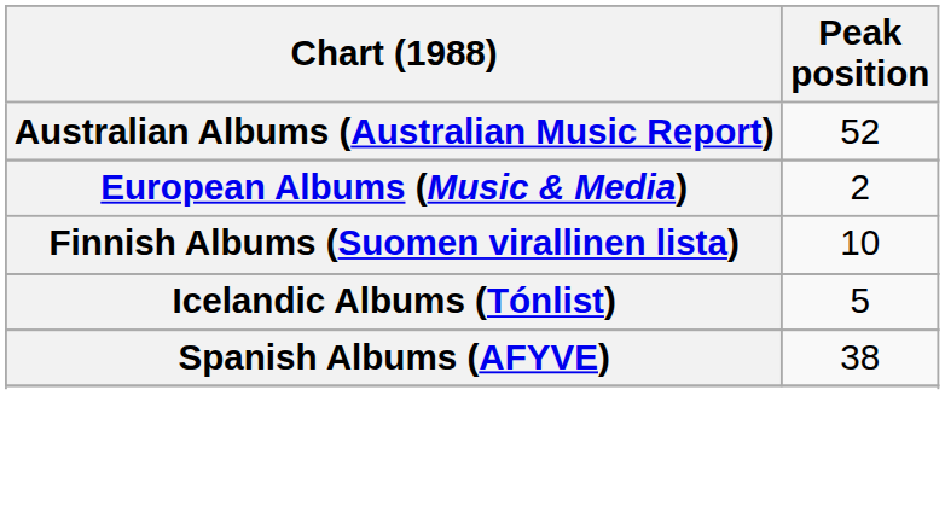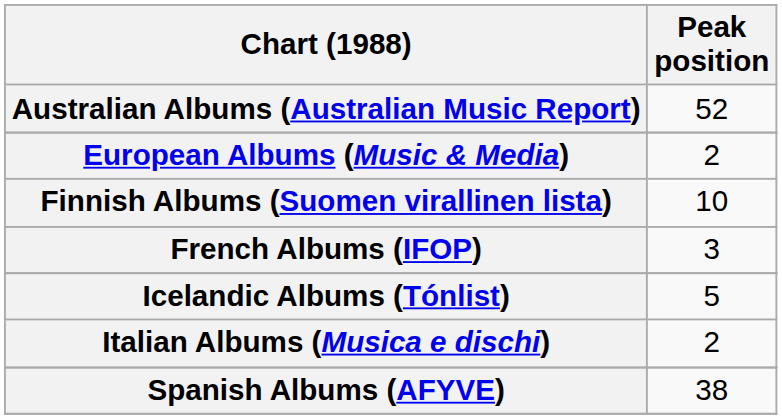 <table class="wikitable sortable plainrowheaders" style="text-align:center">
 <tr>
 <th scope="col">Chart (1988)</th>
 <th scope="col">Peak<br>position</th>
 </tr>
 <tr>
 <th scope="row">Australian Albums (<a href='#'>Australian Music Report</a>)</th>
 <td>52</td>
 </tr>
 <tr>
 </tr>
 <tr>
 </tr>
 <tr>
 </tr>
 <tr>
 <th scope="row"><a href='#'>European Albums</a> (<em><a href='#'>Music & Media</a></em>)</th>
 <td>2</td>
 </tr>
 <tr>
 <th scope="row">Finnish Albums (<a href='#'>Suomen virallinen lista</a>)</th>
 <td>10</td>
 </tr>
 <tr>
+<th scope="row">French Albums (<a href='#'>IFOP</a>)</th>
+<td>3</td>
+</tr>
+<tr>
 </tr>
 <tr>
 <th scope="row">Icelandic Albums (<a href='#'>Tónlist</a>)</th>
 <td>5</td>
+</tr>
+<tr>
+<th scope="row">Italian Albums (<em><a href='#'>Musica e dischi</a></em>)</th>
+<td>2</td>
 </tr>
 <tr>
 </tr>
 <tr>
 </tr>
 <tr>
 <th scope="row">Spanish Albums (<a href='#'>AFYVE</a>)</th>
 <td>38</td>
 </tr>
 <tr>
 </tr>
 <tr>
 </tr>
 <tr>
 </tr>
 <tr>
 </tr>
 </table>
